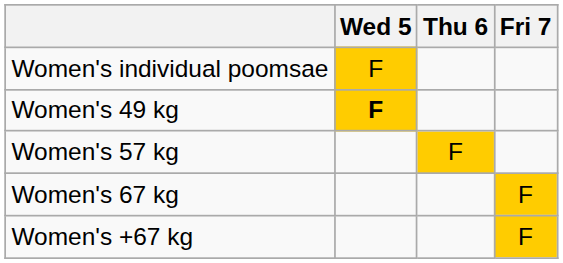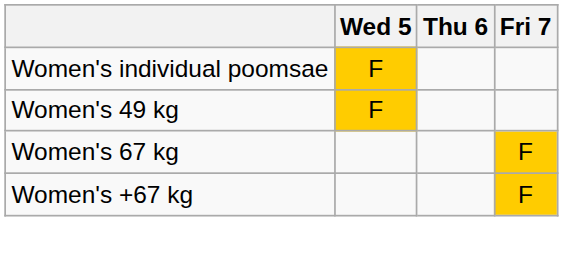 <table class="wikitable" style="margin:0.5em auto; font-size:90%; line-height:1.25em; text-align:center;">
 <tr>
 <th></th>
 <th>Wed 5</th>
 <th>Thu 6</th>
 <th>Fri 7</th>
 </tr>
 <tr>
 <td align=left>Women's individual poomsae</td>
 <td style="background-color:#FFCC00;">F</td>
 <td></td>
 <td></td>
 </tr>
 <tr>
 <td align=left>Women's 49 kg</td>
-<td style="background-color:#FFCC00;"><strong>F</strong></td>
+<td style="background-color:#FFCC00;">F</td>
 <td></td>
-<td></td>
-</tr>
-<tr>
-<td align=left>Women's 57 kg</td>
-<td></td>
-<td style="background-color:#FFCC00;">F</td>
 <td></td>
 </tr>
 <tr>
 <td align=left>Women's 67 kg</td>
 <td></td>
 <td></td>
 <td style="background-color:#FFCC00;">F</td>
 </tr>
 <tr>
 <td align=left>Women's +67 kg</td>
 <td></td>
 <td></td>
 <td style="background-color:#FFCC00;">F</td>
 </tr>
 </table>
